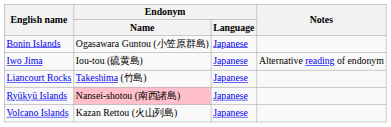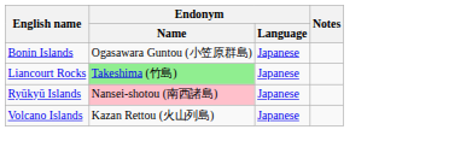 <table class="wikitable sortable mw-collapsible">
 <tr>
 <th rowspan="2">English name</th>
 <th colspan="2">Endonym</th>
 <th rowspan="2">Notes</th>
 </tr>
 <tr>
 <th>Name</th>
 <th>Language</th>
 </tr>
 <tr>
 <td><a href='#'>Bonin Islands</a></td>
 <td>Ogasawara Guntou (小笠原群島)</td>
 <td><a href='#'>Japanese</a></td>
 <td></td>
 </tr>
 <tr>
-<td><a href='#'>Iwo Jima</a></td>
-<td>Iou-tou (硫黄島)</td>
-<td><a href='#'>Japanese</a></td>
-<td>Alternative <a href='#'>reading</a> of endonym</td>
-</tr>
-<tr>
 <td><a href='#'>Liancourt Rocks</a></td>
-<td><a href='#'>Takeshima</a> (竹島)</td>
+<td style="background: lightgreen;"><a href='#'>Takeshima</a> (竹島)</td>
 <td><a href='#'>Japanese</a></td>
 <td></td>
 </tr>
 <tr>
 <td><a href='#'>Ryūkyū Islands</a></td>
 <td style="background: pink;">Nansei-shotou (南西諸島)</td>
 <td><a href='#'>Japanese</a></td>
 <td></td>
 </tr>
 <tr>
 <td><a href='#'>Volcano Islands</a></td>
 <td>Kazan Rettou (火山列島)</td>
 <td><a href='#'>Japanese</a></td>
 <td></td>
 </tr>
 </table>
